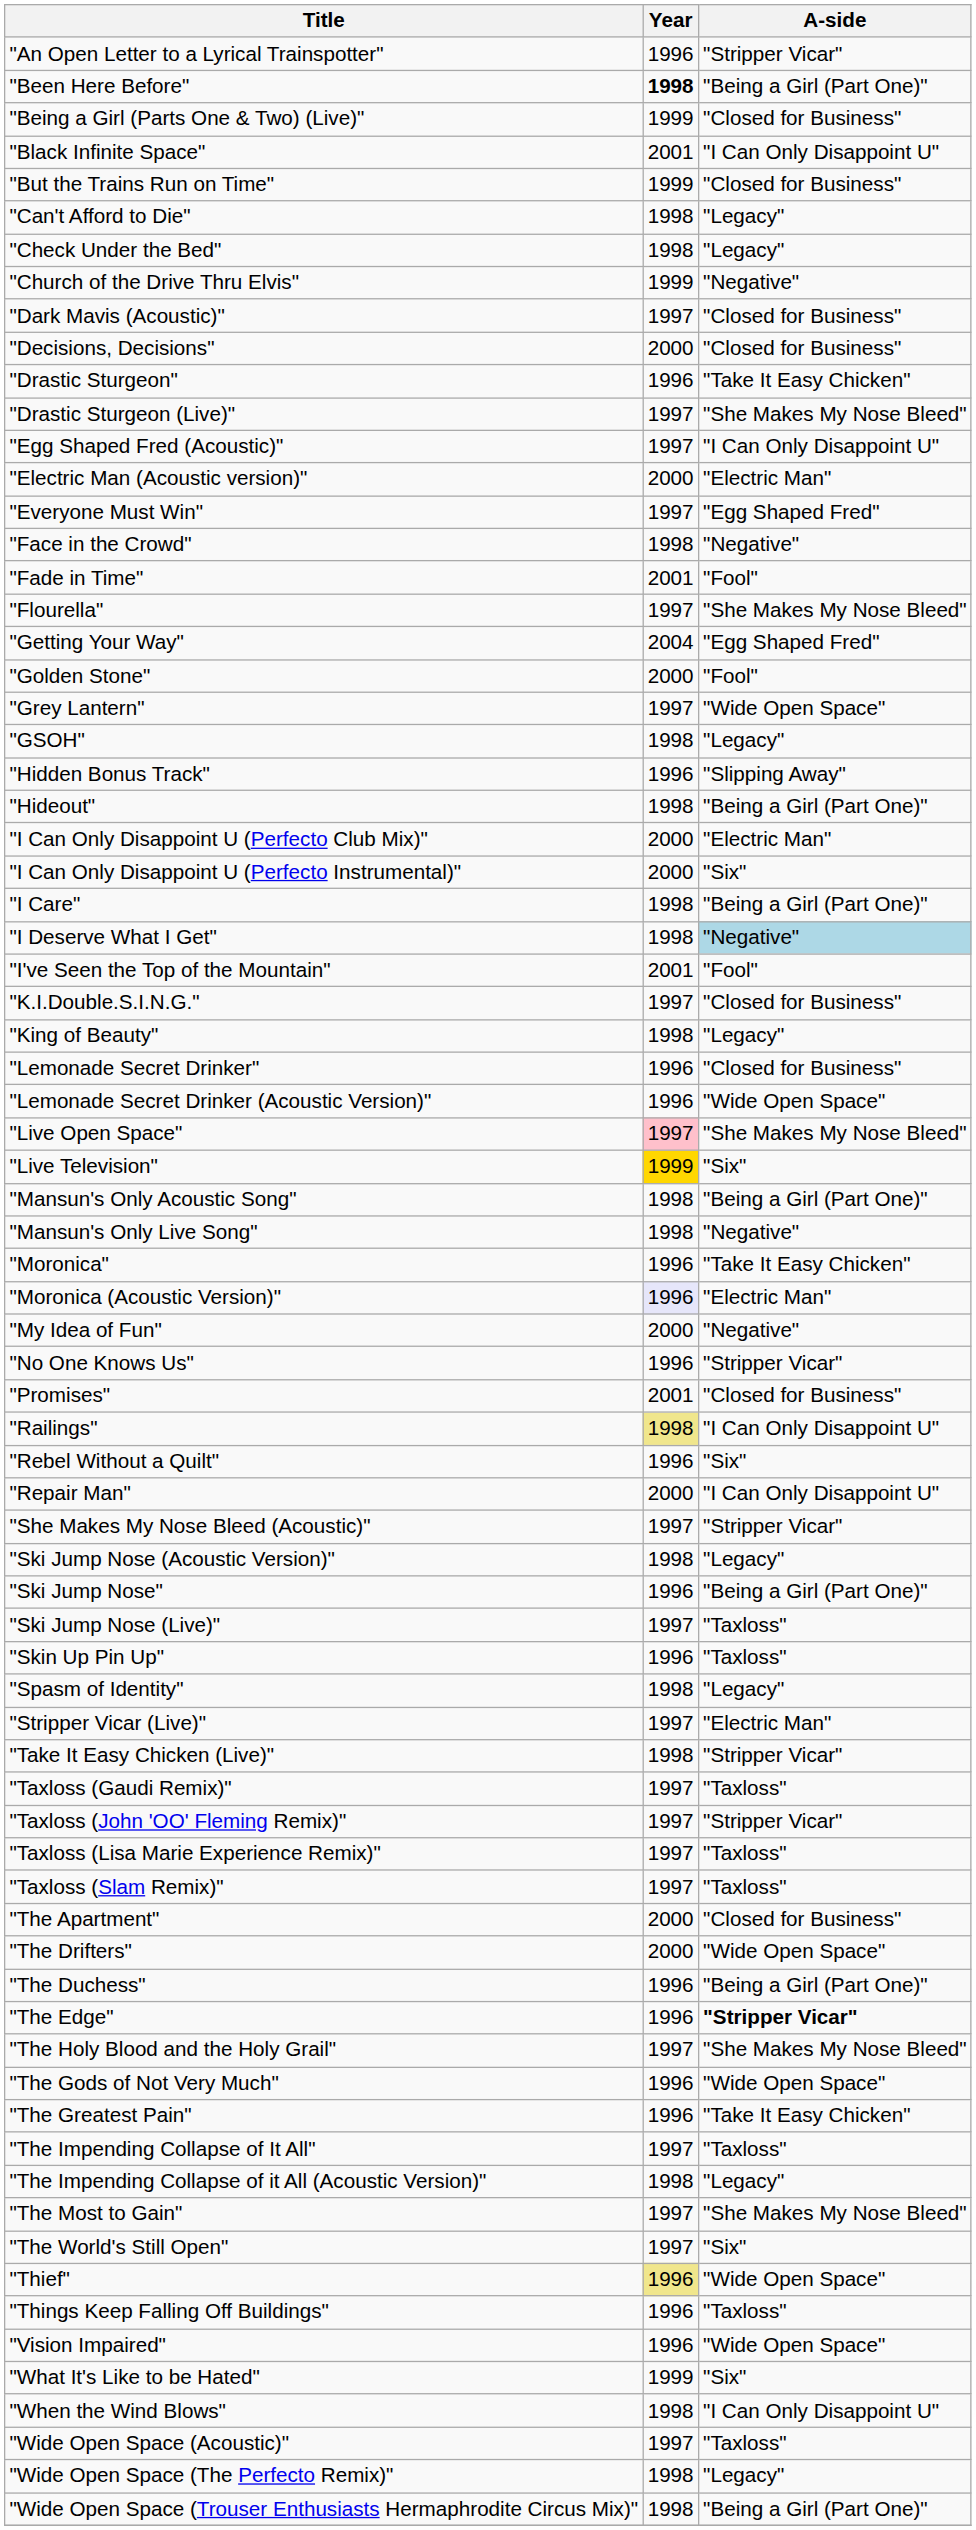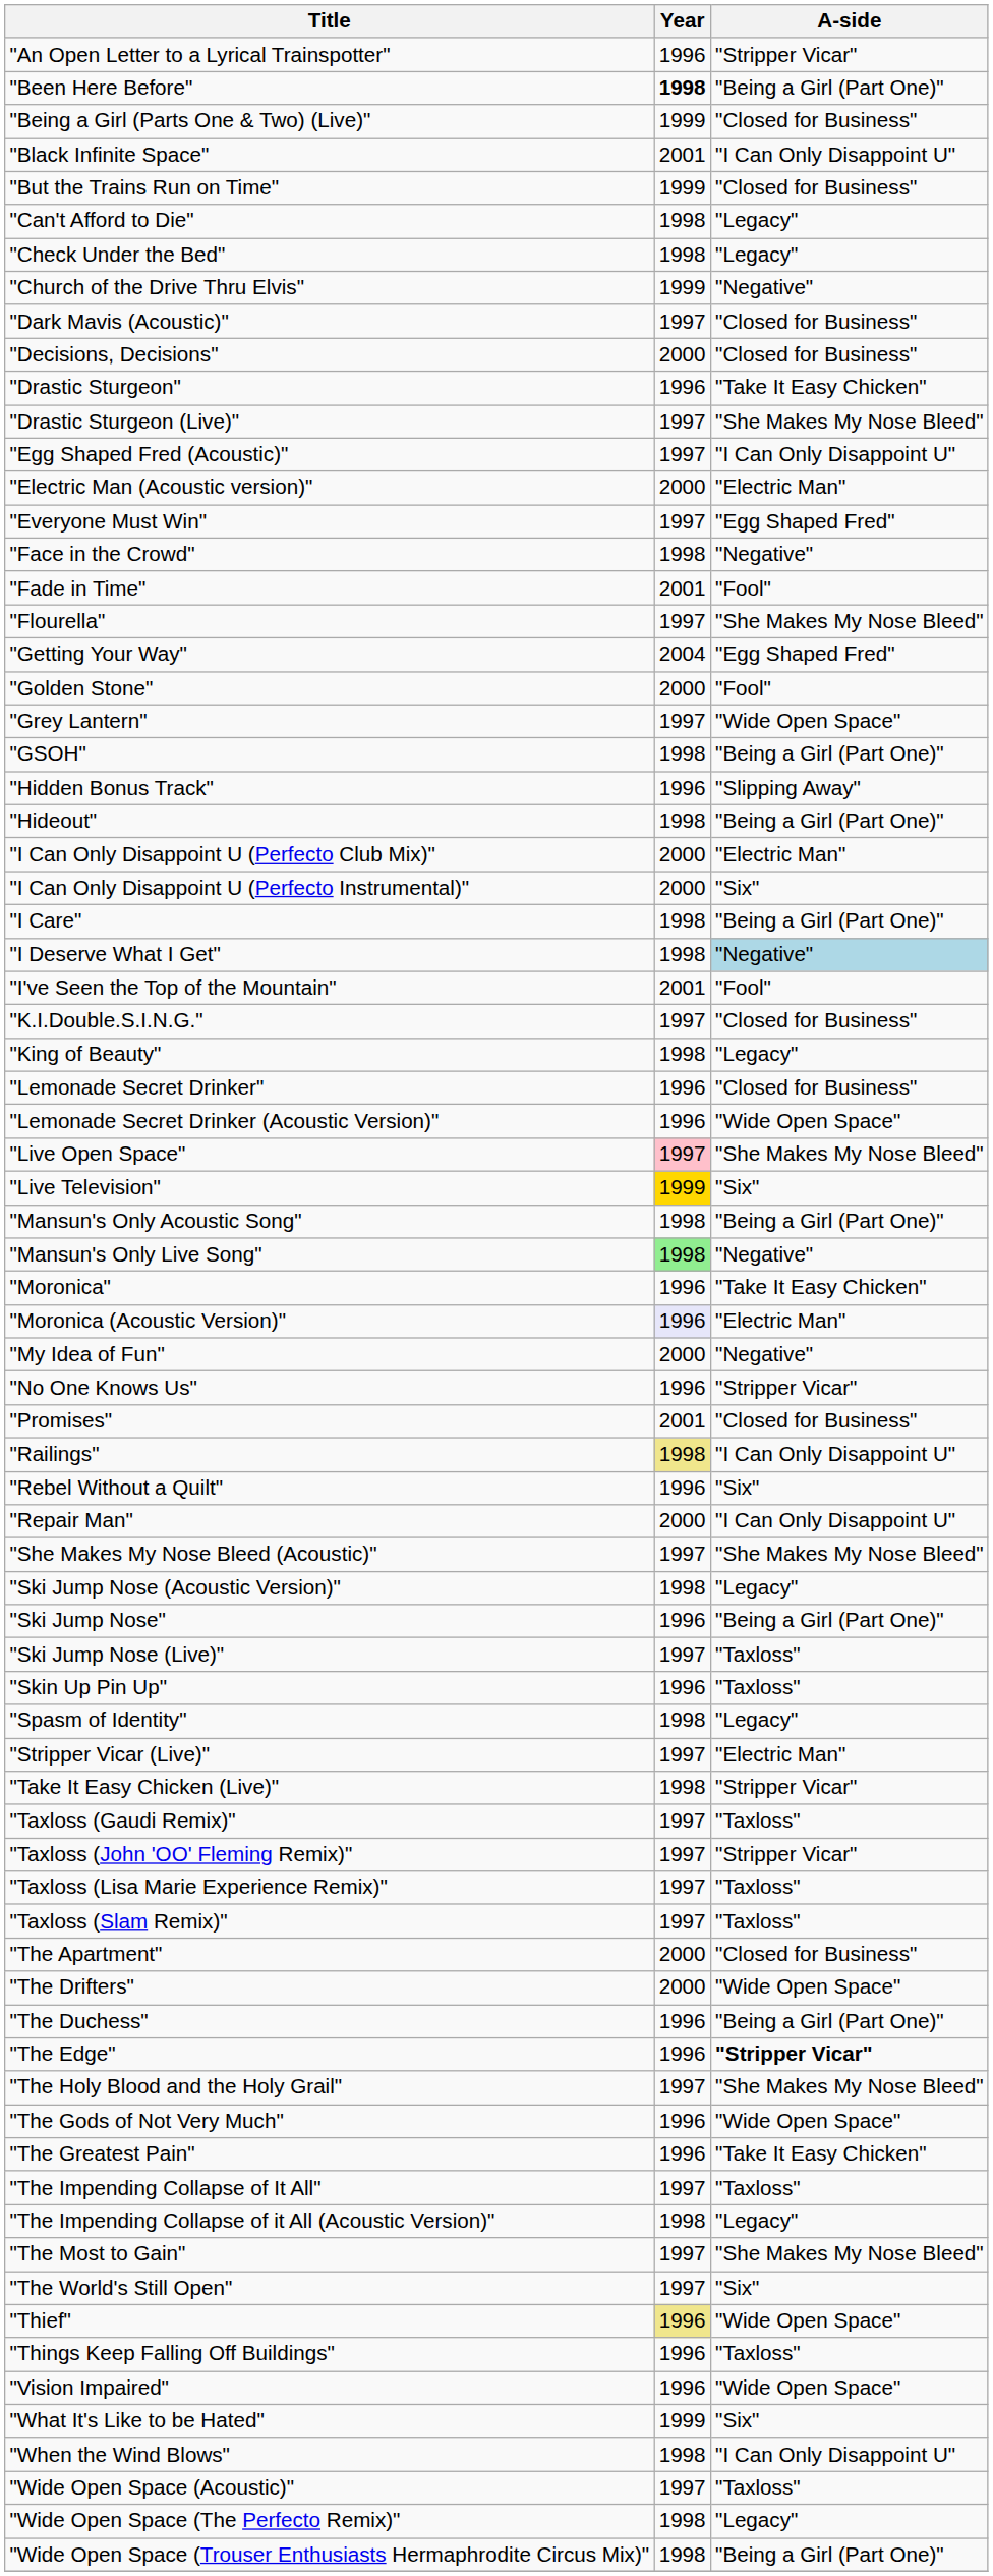 <table class="wikitable sortable">
 <tr>
 <th>Title</th>
 <th>Year</th>
 <th>A-side</th>
 </tr>
 <tr>
 <td>"An Open Letter to a Lyrical Trainspotter"</td>
 <td>1996</td>
 <td>"Stripper Vicar"</td>
 </tr>
 <tr>
 <td>"Been Here Before"</td>
 <td><strong>1998</strong></td>
 <td>"Being a Girl (Part One)"</td>
 </tr>
 <tr>
 <td>"Being a Girl (Parts One & Two) (Live)"</td>
 <td>1999</td>
 <td>"Closed for Business"</td>
 </tr>
 <tr>
 <td>"Black Infinite Space"</td>
 <td>2001</td>
 <td>"I Can Only Disappoint U"</td>
 </tr>
 <tr>
 <td>"But the Trains Run on Time"</td>
 <td>1999</td>
 <td>"Closed for Business"</td>
 </tr>
 <tr>
 <td>"Can't Afford to Die"</td>
 <td>1998</td>
 <td>"Legacy"</td>
 </tr>
 <tr>
 <td>"Check Under the Bed"</td>
 <td>1998</td>
 <td>"Legacy"</td>
 </tr>
 <tr>
 <td>"Church of the Drive Thru Elvis"</td>
 <td>1999</td>
 <td>"Negative"</td>
 </tr>
 <tr>
 <td>"Dark Mavis (Acoustic)"</td>
 <td>1997</td>
 <td>"Closed for Business"</td>
 </tr>
 <tr>
 <td>"Decisions, Decisions"</td>
 <td>2000</td>
 <td>"Closed for Business"</td>
 </tr>
 <tr>
 <td>"Drastic Sturgeon"</td>
 <td>1996</td>
 <td>"Take It Easy Chicken"</td>
 </tr>
 <tr>
 <td>"Drastic Sturgeon (Live)"</td>
 <td>1997</td>
 <td>"She Makes My Nose Bleed"</td>
 </tr>
 <tr>
 <td>"Egg Shaped Fred (Acoustic)"</td>
 <td>1997</td>
 <td>"I Can Only Disappoint U"</td>
 </tr>
 <tr>
 <td>"Electric Man (Acoustic version)"</td>
 <td>2000</td>
 <td>"Electric Man"</td>
 </tr>
 <tr>
 <td>"Everyone Must Win"</td>
 <td>1997</td>
 <td>"Egg Shaped Fred"</td>
 </tr>
 <tr>
 <td>"Face in the Crowd"</td>
 <td>1998</td>
 <td>"Negative"</td>
 </tr>
 <tr>
 <td>"Fade in Time"</td>
 <td>2001</td>
 <td>"Fool"</td>
 </tr>
 <tr>
 <td>"Flourella"</td>
 <td>1997</td>
 <td>"She Makes My Nose Bleed"</td>
 </tr>
 <tr>
 <td>"Getting Your Way"</td>
 <td>2004</td>
 <td>"Egg Shaped Fred"</td>
 </tr>
 <tr>
 <td>"Golden Stone"</td>
 <td>2000</td>
 <td>"Fool"</td>
 </tr>
 <tr>
 <td>"Grey Lantern"</td>
 <td>1997</td>
 <td>"Wide Open Space"</td>
 </tr>
 <tr>
 <td>"GSOH"</td>
 <td>1998</td>
-<td>"Legacy"</td>
+<td>"Being a Girl (Part One)"</td>
 </tr>
 <tr>
 <td>"Hidden Bonus Track"</td>
 <td>1996</td>
 <td>"Slipping Away"</td>
 </tr>
 <tr>
 <td>"Hideout"</td>
 <td>1998</td>
 <td>"Being a Girl (Part One)"</td>
 </tr>
 <tr>
 <td>"I Can Only Disappoint U (<a href='#'>Perfecto</a> Club Mix)"</td>
 <td>2000</td>
 <td>"Electric Man"</td>
 </tr>
 <tr>
 <td>"I Can Only Disappoint U (<a href='#'>Perfecto</a> Instrumental)"</td>
 <td>2000</td>
 <td>"Six"</td>
 </tr>
 <tr>
 <td>"I Care"</td>
 <td>1998</td>
 <td>"Being a Girl (Part One)"</td>
 </tr>
 <tr>
 <td>"I Deserve What I Get"</td>
 <td>1998</td>
 <td style="background: lightblue;">"Negative"</td>
 </tr>
 <tr>
 <td>"I've Seen the Top of the Mountain"</td>
 <td>2001</td>
 <td>"Fool"</td>
 </tr>
 <tr>
 <td>"K.I.Double.S.I.N.G."</td>
 <td>1997</td>
 <td>"Closed for Business"</td>
 </tr>
 <tr>
 <td>"King of Beauty"</td>
 <td>1998</td>
 <td>"Legacy"</td>
 </tr>
 <tr>
 <td>"Lemonade Secret Drinker"</td>
 <td>1996</td>
 <td>"Closed for Business"</td>
 </tr>
 <tr>
 <td>"Lemonade Secret Drinker (Acoustic Version)"</td>
 <td>1996</td>
 <td>"Wide Open Space"</td>
 </tr>
 <tr>
 <td>"Live Open Space"</td>
 <td style="background: pink;">1997</td>
 <td>"She Makes My Nose Bleed"</td>
 </tr>
 <tr>
 <td>"Live Television"</td>
 <td style="background: gold;">1999</td>
 <td>"Six"</td>
 </tr>
 <tr>
 <td>"Mansun's Only Acoustic Song"</td>
 <td>1998</td>
 <td>"Being a Girl (Part One)"</td>
 </tr>
 <tr>
 <td>"Mansun's Only Live Song"</td>
-<td>1998</td>
+<td style="background: lightgreen;">1998</td>
 <td>"Negative"</td>
 </tr>
 <tr>
 <td>"Moronica"</td>
 <td>1996</td>
 <td>"Take It Easy Chicken"</td>
 </tr>
 <tr>
 <td>"Moronica (Acoustic Version)"</td>
 <td style="background: lavender;">1996</td>
 <td>"Electric Man"</td>
 </tr>
 <tr>
 <td>"My Idea of Fun"</td>
 <td>2000</td>
 <td>"Negative"</td>
 </tr>
 <tr>
 <td>"No One Knows Us"</td>
 <td>1996</td>
 <td>"Stripper Vicar"</td>
 </tr>
 <tr>
 <td>"Promises"</td>
 <td>2001</td>
 <td>"Closed for Business"</td>
 </tr>
 <tr>
 <td>"Railings"</td>
 <td style="background: khaki;">1998</td>
 <td>"I Can Only Disappoint U"</td>
 </tr>
 <tr>
 <td>"Rebel Without a Quilt"</td>
 <td>1996</td>
 <td>"Six"</td>
 </tr>
 <tr>
 <td>"Repair Man"</td>
 <td>2000</td>
 <td>"I Can Only Disappoint U"</td>
 </tr>
 <tr>
 <td>"She Makes My Nose Bleed (Acoustic)"</td>
 <td>1997</td>
-<td>"Stripper Vicar"</td>
+<td>"She Makes My Nose Bleed"</td>
 </tr>
 <tr>
 <td>"Ski Jump Nose (Acoustic Version)"</td>
 <td>1998</td>
 <td>"Legacy"</td>
 </tr>
 <tr>
 <td>"Ski Jump Nose"</td>
 <td>1996</td>
 <td>"Being a Girl (Part One)"</td>
 </tr>
 <tr>
 <td>"Ski Jump Nose (Live)"</td>
 <td>1997</td>
 <td>"Taxloss"</td>
 </tr>
 <tr>
 <td>"Skin Up Pin Up"</td>
 <td>1996</td>
 <td>"Taxloss"</td>
 </tr>
 <tr>
 <td>"Spasm of Identity"</td>
 <td>1998</td>
 <td>"Legacy"</td>
 </tr>
 <tr>
 <td>"Stripper Vicar (Live)"</td>
 <td>1997</td>
 <td>"Electric Man"</td>
 </tr>
 <tr>
 <td>"Take It Easy Chicken (Live)"</td>
 <td>1998</td>
 <td>"Stripper Vicar"</td>
 </tr>
 <tr>
 <td>"Taxloss (Gaudi Remix)"</td>
 <td>1997</td>
 <td>"Taxloss"</td>
 </tr>
 <tr>
 <td>"Taxloss (<a href='#'>John 'OO' Fleming</a> Remix)"</td>
 <td>1997</td>
 <td>"Stripper Vicar"</td>
 </tr>
 <tr>
 <td>"Taxloss (Lisa Marie Experience Remix)"</td>
 <td>1997</td>
 <td>"Taxloss"</td>
 </tr>
 <tr>
 <td>"Taxloss (<a href='#'>Slam</a> Remix)"</td>
 <td>1997</td>
 <td>"Taxloss"</td>
 </tr>
 <tr>
 <td>"The Apartment"</td>
 <td>2000</td>
 <td>"Closed for Business"</td>
 </tr>
 <tr>
 <td>"The Drifters"</td>
 <td>2000</td>
 <td>"Wide Open Space"</td>
 </tr>
 <tr>
 <td>"The Duchess"</td>
 <td>1996</td>
 <td>"Being a Girl (Part One)"</td>
 </tr>
 <tr>
 <td>"The Edge"</td>
 <td>1996</td>
 <td><strong>"Stripper Vicar"</strong></td>
 </tr>
 <tr>
 <td>"The Holy Blood and the Holy Grail"</td>
 <td>1997</td>
 <td>"She Makes My Nose Bleed"</td>
 </tr>
 <tr>
 <td>"The Gods of Not Very Much"</td>
 <td>1996</td>
 <td>"Wide Open Space"</td>
 </tr>
 <tr>
 <td>"The Greatest Pain"</td>
 <td>1996</td>
 <td>"Take It Easy Chicken"</td>
 </tr>
 <tr>
 <td>"The Impending Collapse of It All"</td>
 <td>1997</td>
 <td>"Taxloss"</td>
 </tr>
 <tr>
 <td>"The Impending Collapse of it All (Acoustic Version)"</td>
 <td>1998</td>
 <td>"Legacy"</td>
 </tr>
 <tr>
 <td>"The Most to Gain"</td>
 <td>1997</td>
 <td>"She Makes My Nose Bleed"</td>
 </tr>
 <tr>
 <td>"The World's Still Open"</td>
 <td>1997</td>
 <td>"Six"</td>
 </tr>
 <tr>
 <td>"Thief"</td>
 <td style="background: khaki;">1996</td>
 <td>"Wide Open Space"</td>
 </tr>
 <tr>
 <td>"Things Keep Falling Off Buildings"</td>
 <td>1996</td>
 <td>"Taxloss"</td>
 </tr>
 <tr>
 <td>"Vision Impaired"</td>
 <td>1996</td>
 <td>"Wide Open Space"</td>
 </tr>
 <tr>
 <td>"What It's Like to be Hated"</td>
 <td>1999</td>
 <td>"Six"</td>
 </tr>
 <tr>
 <td>"When the Wind Blows"</td>
 <td>1998</td>
 <td>"I Can Only Disappoint U"</td>
 </tr>
 <tr>
 <td>"Wide Open Space (Acoustic)"</td>
 <td>1997</td>
 <td>"Taxloss"</td>
 </tr>
 <tr>
 <td>"Wide Open Space (The <a href='#'>Perfecto</a> Remix)"</td>
 <td>1998</td>
 <td>"Legacy"</td>
 </tr>
 <tr>
 <td>"Wide Open Space (<a href='#'>Trouser Enthusiasts</a> Hermaphrodite Circus Mix)"</td>
 <td>1998</td>
 <td>"Being a Girl (Part One)"</td>
 </tr>
 <tr>
 </tr>
 </table>
